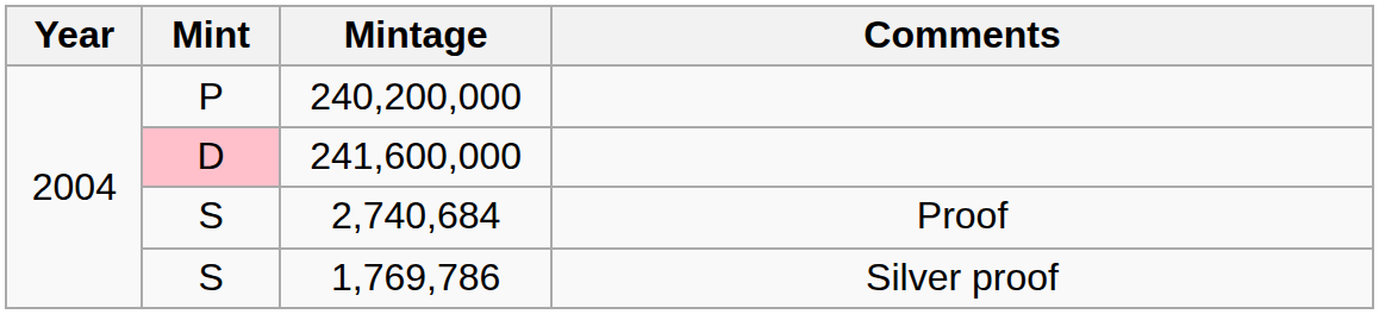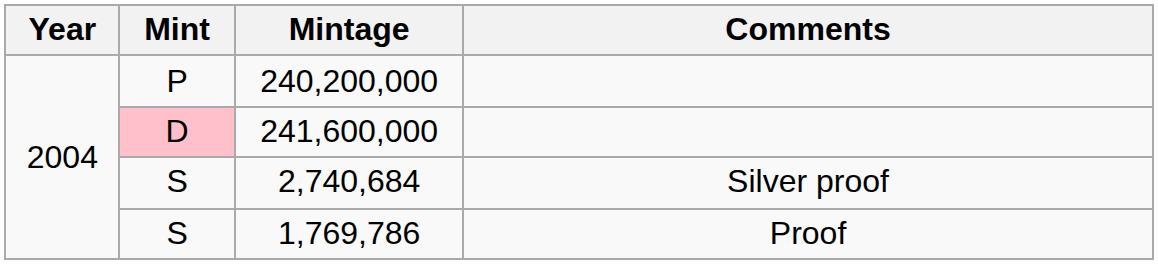 <table class="wikitable sortable" style="min-width:65%; text-align:center;">
 <tr>
 <th width="10%">Year</th>
 <th width="10%">Mint</th>
 <th width="20%">Mintage</th>
 <th width="60%">Comments</th>
 </tr>
 <tr>
 <td rowspan="4">2004</td>
 <td>P</td>
 <td>240,200,000</td>
 <td></td>
 </tr>
 <tr>
 <td style="background: pink;">D</td>
 <td>241,600,000</td>
 <td></td>
 </tr>
 <tr>
 <td>S</td>
 <td>2,740,684</td>
-<td>Proof</td>
+<td>Silver proof</td>
 </tr>
 <tr>
 <td>S</td>
 <td>1,769,786</td>
-<td>Silver proof</td>
+<td>Proof</td>
 </tr>
 </table>
